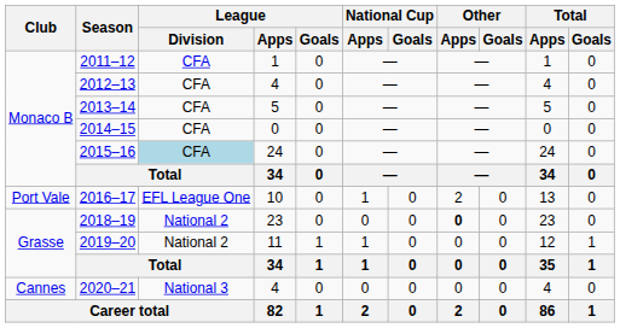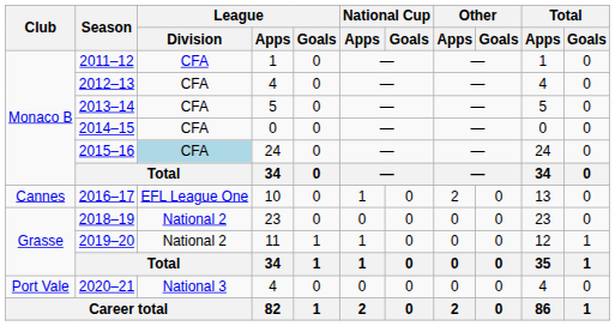 <table class="wikitable" style="text-align:center">
 <tr>
 <th rowspan="2">Club</th>
 <th rowspan="2">Season</th>
 <th colspan="3">League</th>
 <th colspan="2">National Cup</th>
 <th colspan="2">Other</th>
 <th colspan="2">Total</th>
 </tr>
 <tr>
 <th>Division</th>
 <th>Apps</th>
 <th>Goals</th>
 <th>Apps</th>
 <th>Goals</th>
 <th>Apps</th>
 <th>Goals</th>
 <th>Apps</th>
 <th>Goals</th>
 </tr>
 <tr>
 <td rowspan="6"><a href='#'>Monaco B</a></td>
 <td><a href='#'>2011–12</a></td>
 <td><a href='#'>CFA</a></td>
 <td>1</td>
 <td>0</td>
 <td colspan="2">—</td>
 <td colspan="2">—</td>
 <td>1</td>
 <td>0</td>
 </tr>
 <tr>
 <td><a href='#'>2012–13</a></td>
 <td>CFA</td>
 <td>4</td>
 <td>0</td>
 <td colspan="2">—</td>
 <td colspan="2">—</td>
 <td>4</td>
 <td>0</td>
 </tr>
 <tr>
 <td><a href='#'>2013–14</a></td>
 <td>CFA</td>
 <td>5</td>
 <td>0</td>
 <td colspan="2">—</td>
 <td colspan="2">—</td>
 <td>5</td>
 <td>0</td>
 </tr>
 <tr>
 <td><a href='#'>2014–15</a></td>
 <td>CFA</td>
 <td>0</td>
 <td>0</td>
 <td colspan="2">—</td>
 <td colspan="2">—</td>
 <td>0</td>
 <td>0</td>
 </tr>
 <tr>
 <td><a href='#'>2015–16</a></td>
 <td style="background: lightblue;">CFA</td>
 <td>24</td>
 <td>0</td>
 <td colspan="2">—</td>
 <td colspan="2">—</td>
 <td>24</td>
 <td>0</td>
 </tr>
 <tr>
 <th colspan="2">Total</th>
 <th>34</th>
 <th>0</th>
 <th colspan="2">—</th>
 <th colspan="2">—</th>
 <th>34</th>
 <th>0</th>
 </tr>
 <tr>
-<td><a href='#'>Port Vale</a></td>
+<td><a href='#'>Cannes</a></td>
 <td><a href='#'>2016–17</a></td>
 <td><a href='#'>EFL League One</a></td>
 <td>10</td>
 <td>0</td>
 <td>1</td>
 <td>0</td>
 <td>2</td>
 <td>0</td>
 <td>13</td>
 <td>0</td>
 </tr>
 <tr>
 <td rowspan="3"><a href='#'>Grasse</a></td>
 <td><a href='#'>2018–19</a></td>
 <td><a href='#'>National 2</a></td>
 <td>23</td>
 <td>0</td>
 <td>0</td>
 <td>0</td>
-<td><strong>0</strong></td>
+<td>0</td>
 <td>0</td>
 <td>23</td>
 <td>0</td>
 </tr>
 <tr>
 <td><a href='#'>2019–20</a></td>
 <td>National 2</td>
 <td>11</td>
 <td>1</td>
 <td>1</td>
 <td>0</td>
 <td>0</td>
 <td>0</td>
 <td>12</td>
 <td>1</td>
 </tr>
 <tr>
 <th colspan="2">Total</th>
 <th>34</th>
 <th>1</th>
 <th>1</th>
 <th>0</th>
 <th>0</th>
 <th>0</th>
 <th>35</th>
 <th>1</th>
 </tr>
 <tr>
-<td><a href='#'>Cannes</a></td>
+<td><a href='#'>Port Vale</a></td>
 <td><a href='#'>2020–21</a></td>
 <td><a href='#'>National 3</a></td>
 <td>4</td>
 <td>0</td>
 <td>0</td>
 <td>0</td>
 <td>0</td>
 <td>0</td>
 <td>4</td>
 <td>0</td>
 </tr>
 <tr>
 <th colspan="3">Career total</th>
 <th>82</th>
 <th>1</th>
 <th>2</th>
 <th>0</th>
 <th>2</th>
 <th>0</th>
 <th>86</th>
 <th>1</th>
 </tr>
 </table>
